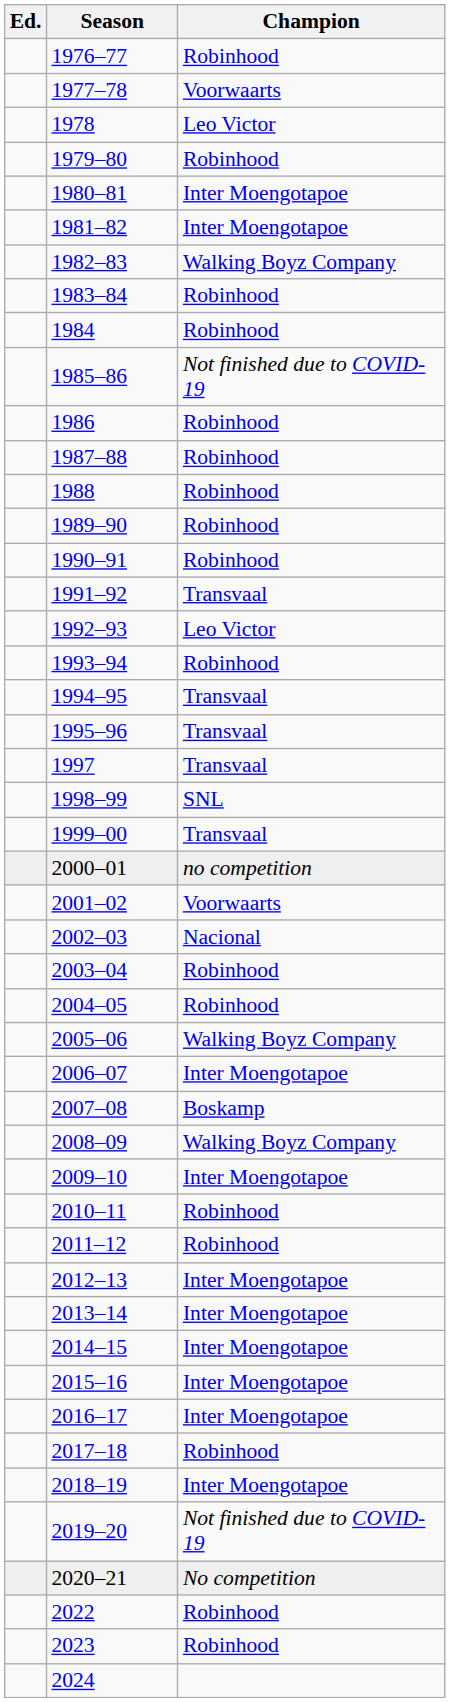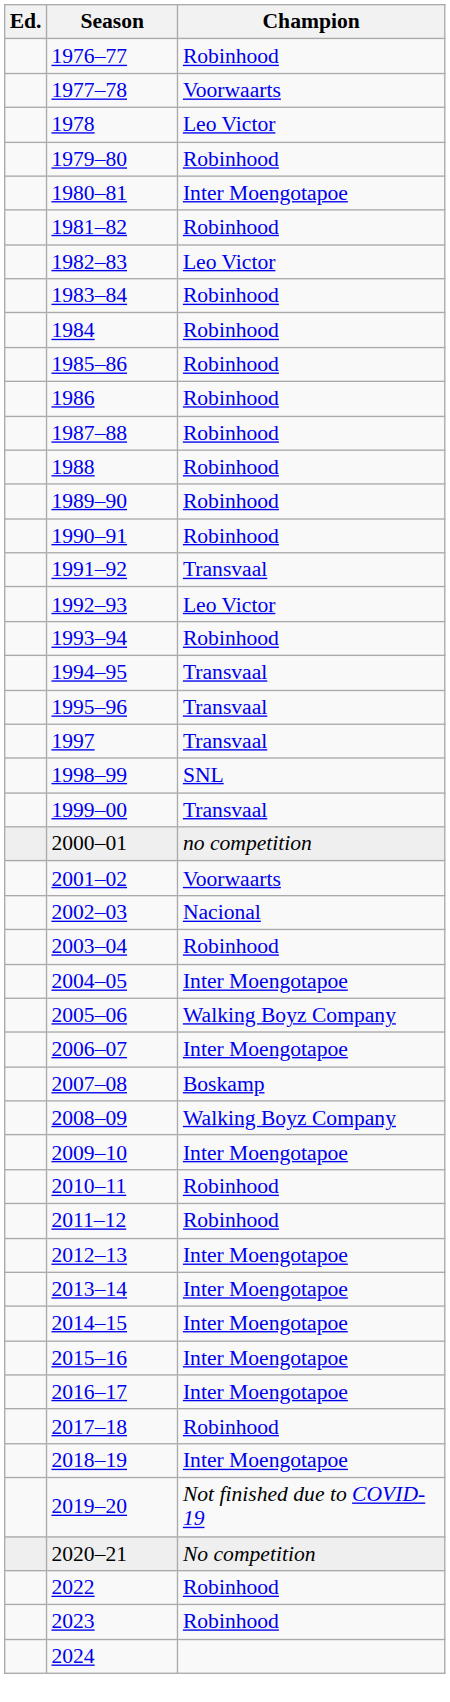 <table class="wikitable sortable">
 <tr>
 <th width=px>Ed.</th>
 <th width=90px>Season</th>
 <th width=190px>Champion</th>
 </tr>
 <tr>
 <td></td>
 <td><a href='#'>1976–77</a></td>
 <td><a href='#'>Robinhood</a></td>
 </tr>
 <tr>
 <td></td>
 <td><a href='#'>1977–78</a></td>
 <td><a href='#'>Voorwaarts</a></td>
 </tr>
 <tr>
 <td></td>
 <td><a href='#'>1978</a></td>
 <td><a href='#'>Leo Victor</a></td>
 </tr>
 <tr>
 <td></td>
 <td><a href='#'>1979–80</a></td>
 <td><a href='#'>Robinhood</a></td>
 </tr>
 <tr>
 <td></td>
 <td><a href='#'>1980–81</a></td>
 <td><a href='#'>Inter Moengotapoe</a></td>
 </tr>
 <tr>
 <td></td>
 <td><a href='#'>1981–82</a></td>
-<td><a href='#'>Inter Moengotapoe</a></td>
+<td><a href='#'>Robinhood</a></td>
 </tr>
 <tr>
 <td></td>
 <td><a href='#'>1982–83</a></td>
-<td><a href='#'>Walking Boyz Company</a></td>
+<td><a href='#'>Leo Victor</a></td>
 </tr>
 <tr>
 <td></td>
 <td><a href='#'>1983–84</a></td>
 <td><a href='#'>Robinhood</a></td>
 </tr>
 <tr>
 <td></td>
 <td><a href='#'>1984</a></td>
 <td><a href='#'>Robinhood</a></td>
 </tr>
 <tr>
 <td></td>
 <td><a href='#'>1985–86</a></td>
-<td><em>Not finished due to <a href='#'>COVID-19</a></em></td>
+<td><a href='#'>Robinhood</a></td>
 </tr>
 <tr>
 <td></td>
 <td><a href='#'>1986</a></td>
 <td><a href='#'>Robinhood</a></td>
 </tr>
 <tr>
 <td></td>
 <td><a href='#'>1987–88</a></td>
 <td><a href='#'>Robinhood</a></td>
 </tr>
 <tr>
 <td></td>
 <td><a href='#'>1988</a></td>
 <td><a href='#'>Robinhood</a></td>
 </tr>
 <tr>
 <td></td>
 <td><a href='#'>1989–90</a></td>
 <td><a href='#'>Robinhood</a></td>
 </tr>
 <tr>
 <td></td>
 <td><a href='#'>1990–91</a></td>
 <td><a href='#'>Robinhood</a></td>
 </tr>
 <tr>
 <td></td>
 <td><a href='#'>1991–92</a></td>
 <td><a href='#'>Transvaal</a></td>
 </tr>
 <tr>
 <td></td>
 <td><a href='#'>1992–93</a></td>
 <td><a href='#'>Leo Victor</a></td>
 </tr>
 <tr>
 <td></td>
 <td><a href='#'>1993–94</a></td>
 <td><a href='#'>Robinhood</a></td>
 </tr>
 <tr>
 <td></td>
 <td><a href='#'>1994–95</a></td>
 <td><a href='#'>Transvaal</a></td>
 </tr>
 <tr>
 <td></td>
 <td><a href='#'>1995–96</a></td>
 <td><a href='#'>Transvaal</a></td>
 </tr>
 <tr>
 <td></td>
 <td><a href='#'>1997</a></td>
 <td><a href='#'>Transvaal</a></td>
 </tr>
 <tr>
 <td></td>
 <td><a href='#'>1998–99</a></td>
 <td><a href='#'>SNL</a></td>
 </tr>
 <tr>
 <td></td>
 <td><a href='#'>1999–00</a></td>
 <td><a href='#'>Transvaal</a></td>
 </tr>
 <tr bgcolor=#efefef>
 <td></td>
 <td>2000–01</td>
 <td><em>no competition</em></td>
 </tr>
 <tr>
 <td></td>
 <td><a href='#'>2001–02</a></td>
 <td><a href='#'>Voorwaarts</a></td>
 </tr>
 <tr>
 <td></td>
 <td><a href='#'>2002–03</a></td>
 <td><a href='#'>Nacional</a></td>
 </tr>
 <tr>
 <td></td>
 <td><a href='#'>2003–04</a></td>
 <td><a href='#'>Robinhood</a></td>
 </tr>
 <tr>
 <td></td>
 <td><a href='#'>2004–05</a></td>
-<td><a href='#'>Robinhood</a></td>
+<td><a href='#'>Inter Moengotapoe</a></td>
 </tr>
 <tr>
 <td></td>
 <td><a href='#'>2005–06</a></td>
 <td><a href='#'>Walking Boyz Company</a></td>
 </tr>
 <tr>
 <td></td>
 <td><a href='#'>2006–07</a></td>
 <td><a href='#'>Inter Moengotapoe</a></td>
 </tr>
 <tr>
 <td></td>
 <td><a href='#'>2007–08</a></td>
 <td><a href='#'>Boskamp</a></td>
 </tr>
 <tr>
 <td></td>
 <td><a href='#'>2008–09</a></td>
 <td><a href='#'>Walking Boyz Company</a></td>
 </tr>
 <tr>
 <td></td>
 <td><a href='#'>2009–10</a></td>
 <td><a href='#'>Inter Moengotapoe</a></td>
 </tr>
 <tr>
 <td></td>
 <td><a href='#'>2010–11</a></td>
 <td><a href='#'>Robinhood</a></td>
 </tr>
 <tr>
 <td></td>
 <td><a href='#'>2011–12</a></td>
 <td><a href='#'>Robinhood</a></td>
 </tr>
 <tr>
 <td></td>
 <td><a href='#'>2012–13</a></td>
 <td><a href='#'>Inter Moengotapoe</a></td>
 </tr>
 <tr>
 <td></td>
 <td><a href='#'>2013–14</a></td>
 <td><a href='#'>Inter Moengotapoe</a></td>
 </tr>
 <tr>
 <td></td>
 <td><a href='#'>2014–15</a></td>
 <td><a href='#'>Inter Moengotapoe</a></td>
 </tr>
 <tr>
 <td></td>
 <td><a href='#'>2015–16</a></td>
 <td><a href='#'>Inter Moengotapoe</a></td>
 </tr>
 <tr>
 <td></td>
 <td><a href='#'>2016–17</a></td>
 <td><a href='#'>Inter Moengotapoe</a></td>
 </tr>
 <tr>
 <td></td>
 <td><a href='#'>2017–18</a></td>
 <td><a href='#'>Robinhood</a></td>
 </tr>
 <tr>
 <td></td>
 <td><a href='#'>2018–19</a></td>
 <td><a href='#'>Inter Moengotapoe</a></td>
 </tr>
 <tr>
 <td></td>
 <td><a href='#'>2019–20</a></td>
 <td><em>Not finished due to <a href='#'>COVID-19</a></em></td>
 </tr>
 <tr bgcolor=#efefef>
 <td></td>
 <td>2020–21</td>
 <td><em>No competition</em></td>
 </tr>
 <tr>
 <td></td>
 <td><a href='#'>2022</a></td>
 <td><a href='#'>Robinhood</a></td>
 </tr>
 <tr>
 <td></td>
 <td><a href='#'>2023</a></td>
 <td><a href='#'>Robinhood</a></td>
 </tr>
 <tr>
 <td></td>
 <td><a href='#'>2024</a></td>
 <td></td>
 </tr>
 </table>
